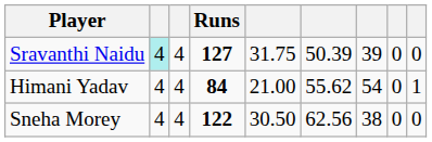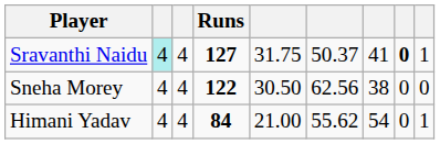 <table class="wikitable sortable" style="text-align: center;">
 <tr>
 <th class="unsortable">Player</th>
 <th></th>
 <th></th>
 <th>Runs</th>
 <th></th>
 <th></th>
 <th></th>
 <th></th>
 <th></th>
 </tr>
 <tr>
 <td style="text-align:left"><a href='#'>Sravanthi Naidu</a></td>
 <td style="background: paleturquoise; text-align:left">4</td>
 <td>4</td>
 <td><strong>127</strong></td>
 <td>31.75</td>
-<td>50.39</td>
-<td>39</td>
+<td>50.37</td>
+<td>41</td>
+<td><strong>0</strong></td>
+<td>1</td>
+</tr>
+<tr>
+<td style="text-align:left">Sneha Morey</td>
+<td style="text-align:left">4</td>
+<td>4</td>
+<td><strong>122</strong></td>
+<td>30.50</td>
+<td>62.56</td>
+<td>38</td>
 <td>0</td>
 <td>0</td>
 </tr>
 <tr>
 <td style="text-align:left">Himani Yadav</td>
 <td style="text-align:left">4</td>
 <td>4</td>
 <td><strong>84</strong></td>
 <td>21.00</td>
 <td>55.62</td>
 <td>54</td>
 <td>0</td>
 <td>1</td>
 </tr>
-<tr>
-<td style="text-align:left">Sneha Morey</td>
-<td style="text-align:left">4</td>
-<td>4</td>
-<td><strong>122</strong></td>
-<td>30.50</td>
-<td>62.56</td>
-<td>38</td>
-<td>0</td>
-<td>0</td>
-</tr>
 </table>
